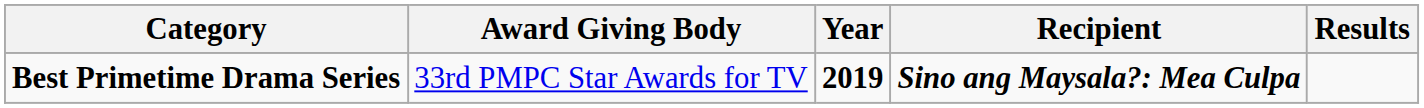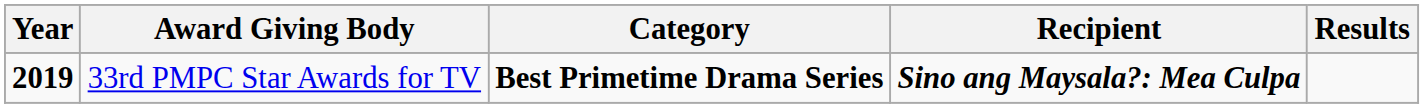 <table class="wikitable">
 <tr>
+<th>Year</th>
+<th>Award Giving Body</th>
 <th>Category</th>
-<th>Award Giving Body</th>
-<th>Year</th>
 <th>Recipient</th>
 <th>Results</th>
 </tr>
 <tr>
+<td><strong>2019</strong></td>
+<td><a href='#'>33rd PMPC Star Awards for TV</a></td>
 <td><strong>Best Primetime Drama Series</strong></td>
-<td><a href='#'>33rd PMPC Star Awards for TV</a></td>
-<td><strong>2019</strong></td>
 <td><strong><em>Sino ang Maysala?: Mea Culpa</em></strong></td>
 <td></td>
 </tr>
 </table>
